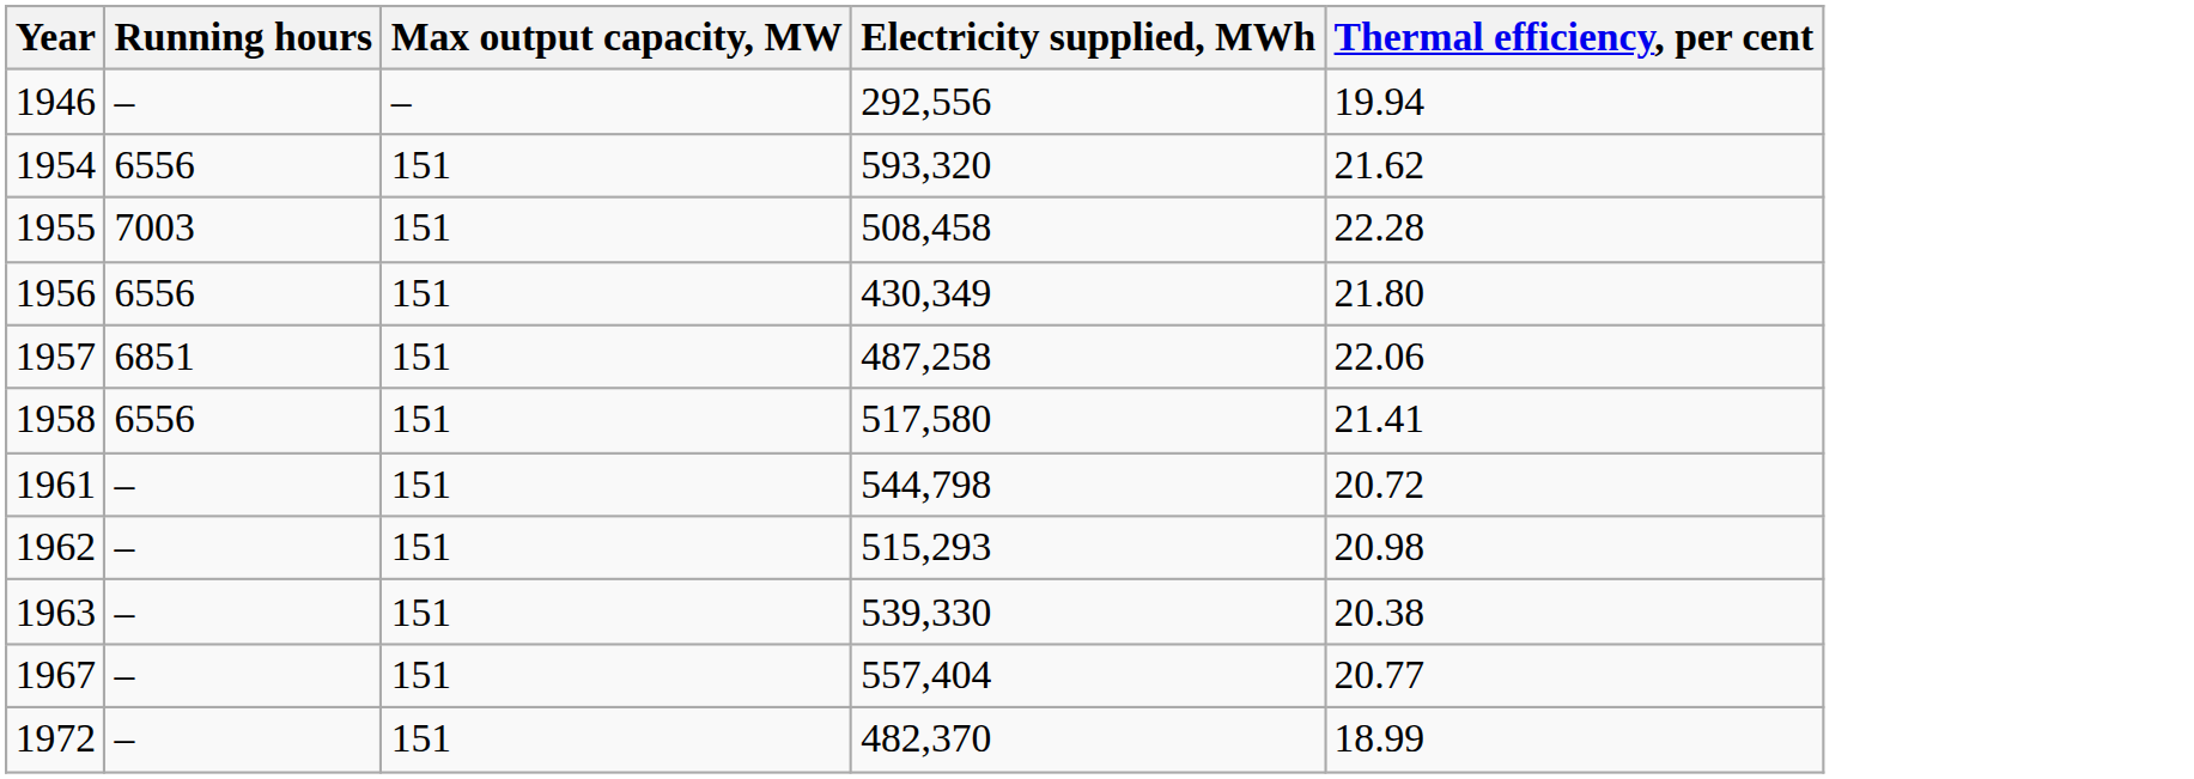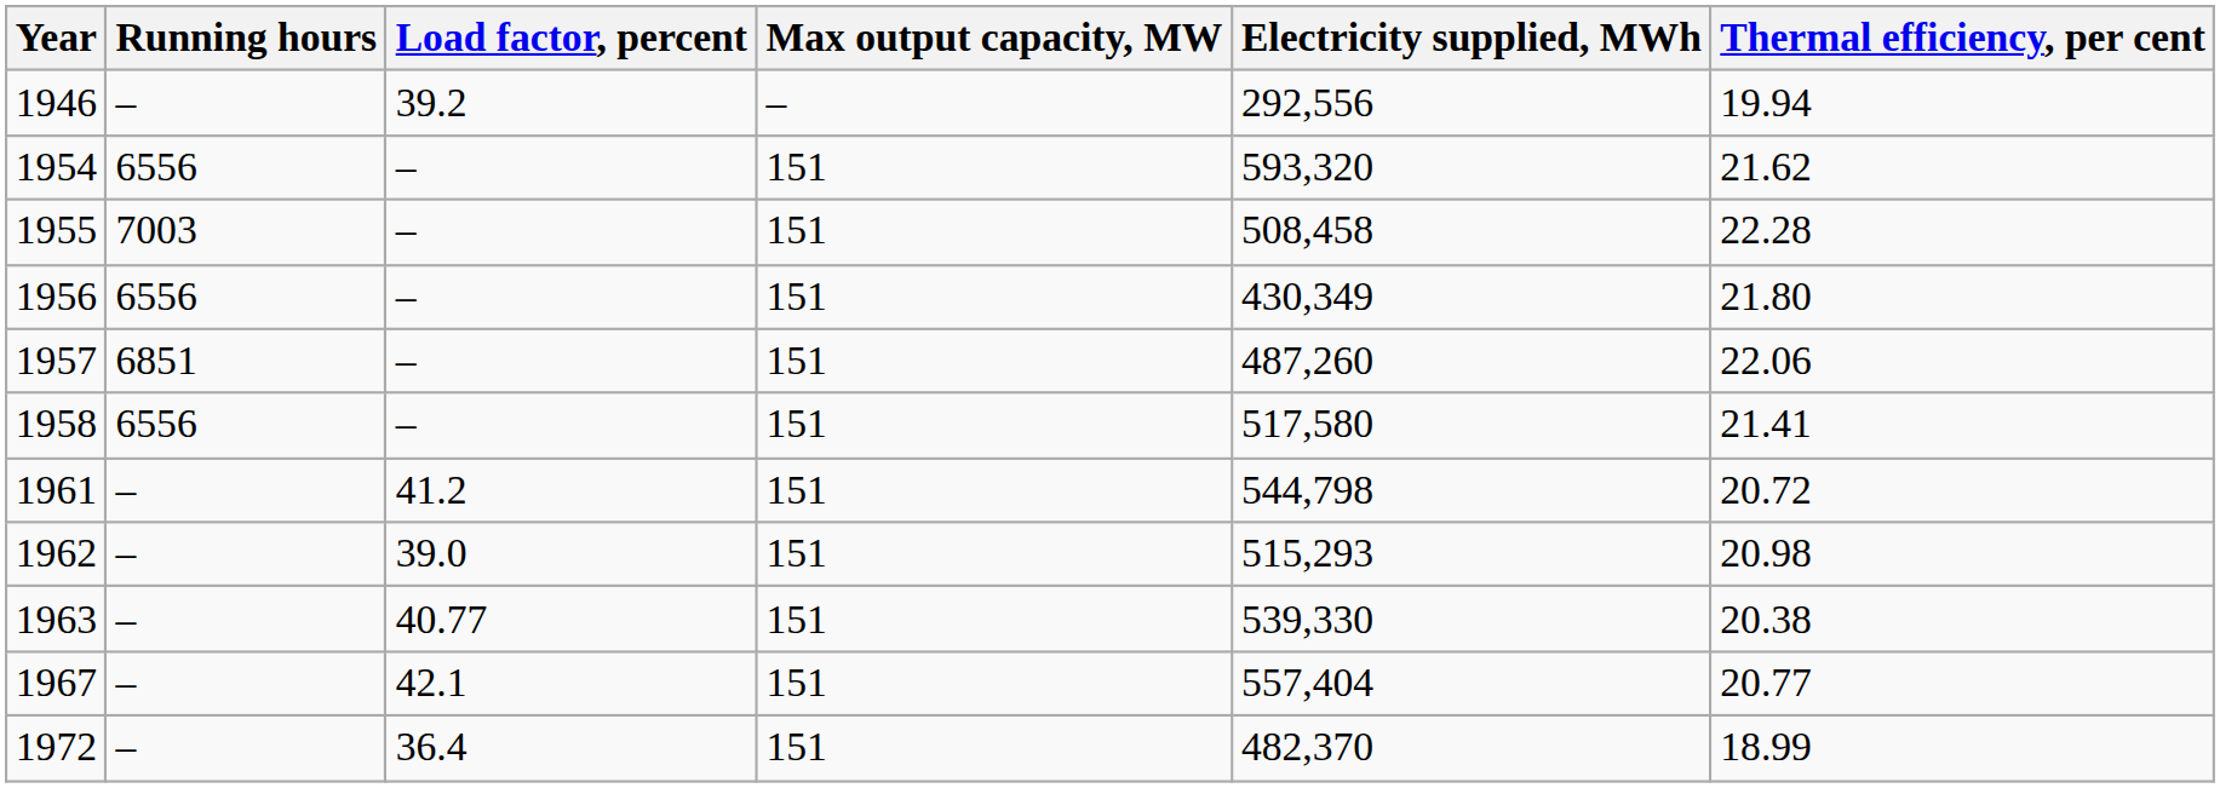 <table class="wikitable">
 <tr>
 <th>Year</th>
 <th>Running hours</th>
+<th><a href='#'>Load factor</a>, percent</th>
 <th>Max output capacity,  MW</th>
 <th>Electricity supplied, MWh</th>
 <th><a href='#'>Thermal efficiency</a>, per cent</th>
 </tr>
 <tr>
 <td>1946</td>
 <td>–</td>
+<td>39.2</td>
 <td>–</td>
 <td>292,556</td>
 <td>19.94</td>
 </tr>
 <tr>
 <td>1954</td>
 <td>6556</td>
+<td>–</td>
 <td>151</td>
 <td>593,320</td>
 <td>21.62</td>
 </tr>
 <tr>
 <td>1955</td>
 <td>7003</td>
+<td>–</td>
 <td>151</td>
 <td>508,458</td>
 <td>22.28</td>
 </tr>
 <tr>
 <td>1956</td>
 <td>6556</td>
+<td>–</td>
 <td>151</td>
 <td>430,349</td>
 <td>21.80</td>
 </tr>
 <tr>
 <td>1957</td>
 <td>6851</td>
+<td>–</td>
 <td>151</td>
-<td>487,258</td>
+<td>487,260</td>
 <td>22.06</td>
 </tr>
 <tr>
 <td>1958</td>
 <td>6556</td>
+<td>–</td>
 <td>151</td>
 <td>517,580</td>
 <td>21.41</td>
 </tr>
 <tr>
 <td>1961</td>
 <td>–</td>
+<td>41.2</td>
 <td>151</td>
 <td>544,798</td>
 <td>20.72</td>
 </tr>
 <tr>
 <td>1962</td>
 <td>–</td>
+<td>39.0</td>
 <td>151</td>
 <td>515,293</td>
 <td>20.98</td>
 </tr>
 <tr>
 <td>1963</td>
 <td>–</td>
+<td>40.77</td>
 <td>151</td>
 <td>539,330</td>
 <td>20.38</td>
 </tr>
 <tr>
 <td>1967</td>
 <td>–</td>
+<td>42.1</td>
 <td>151</td>
 <td>557,404</td>
 <td>20.77</td>
 </tr>
 <tr>
 <td>1972</td>
 <td>–</td>
+<td>36.4</td>
 <td>151</td>
 <td>482,370</td>
 <td>18.99</td>
 </tr>
 </table>
